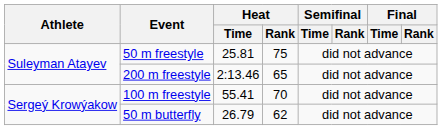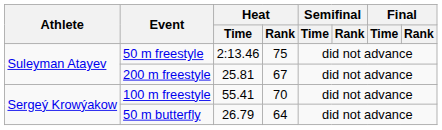 <table class=wikitable style="font-size:90%">
 <tr>
 <th rowspan="2">Athlete</th>
 <th rowspan="2">Event</th>
 <th colspan="2">Heat</th>
 <th colspan="2">Semifinal</th>
 <th colspan="2">Final</th>
 </tr>
 <tr style="font-size:95%">
 <th>Time</th>
 <th>Rank</th>
 <th>Time</th>
 <th>Rank</th>
 <th>Time</th>
 <th>Rank</th>
 </tr>
 <tr align=center>
 <td align=left rowspan=2><a href='#'>Suleyman Atayev</a></td>
 <td align=left><a href='#'>50 m freestyle</a></td>
-<td>25.81</td>
+<td>2:13.46</td>
 <td>75</td>
 <td colspan=4>did not advance</td>
 </tr>
 <tr align=center>
 <td align=left><a href='#'>200 m freestyle</a></td>
-<td>2:13.46</td>
-<td>65</td>
+<td>25.81</td>
+<td>67</td>
 <td colspan=4>did not advance</td>
 </tr>
 <tr align=center>
 <td align=left rowspan=2><a href='#'>Sergeý Krowýakow</a></td>
 <td align=left><a href='#'>100 m freestyle</a></td>
 <td>55.41</td>
 <td>70</td>
 <td colspan=4>did not advance</td>
 </tr>
 <tr align=center>
 <td align=left><a href='#'>50 m butterfly</a></td>
 <td>26.79</td>
-<td>62</td>
+<td>64</td>
 <td colspan=4>did not advance</td>
 </tr>
 </table>
